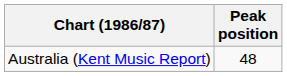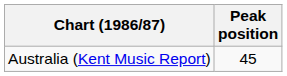 <table class="wikitable">
 <tr>
 <th>Chart (1986/87)</th>
 <th>Peak<br>position</th>
 </tr>
 <tr>
 <td>Australia (<a href='#'>Kent Music Report</a>)</td>
-<td style="text-align:center;">48</td>
+<td style="text-align:center;">45</td>
 </tr>
 </table>
